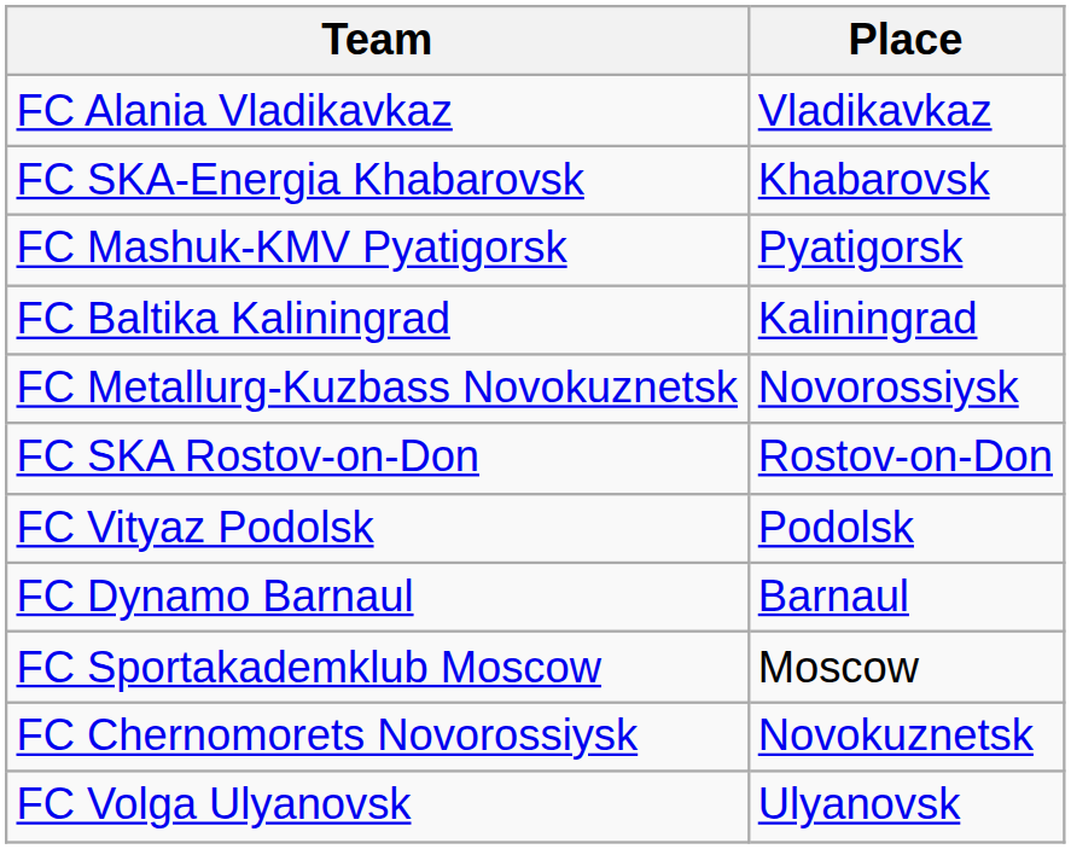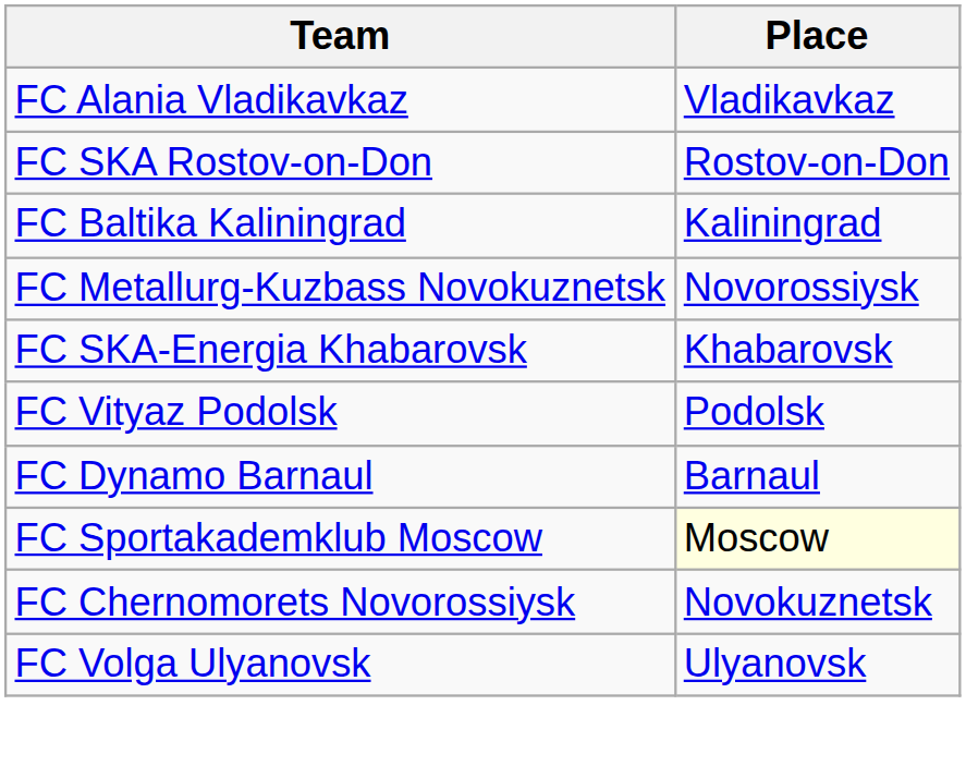 <table class="wikitable">
 <tr>
 <th>Team</th>
 <th>Place</th>
 </tr>
 <tr>
 <td><a href='#'>FC Alania Vladikavkaz</a></td>
 <td><a href='#'>Vladikavkaz</a></td>
 </tr>
 <tr>
-<td><a href='#'>FC SKA-Energia Khabarovsk</a></td>
-<td><a href='#'>Khabarovsk</a></td>
-</tr>
-<tr>
-<td><a href='#'>FC Mashuk-KMV Pyatigorsk</a></td>
-<td><a href='#'>Pyatigorsk</a></td>
+<td><a href='#'>FC SKA Rostov-on-Don</a></td>
+<td><a href='#'>Rostov-on-Don</a></td>
 </tr>
 <tr>
 <td><a href='#'>FC Baltika Kaliningrad</a></td>
 <td><a href='#'>Kaliningrad</a></td>
 </tr>
 <tr>
 <td><a href='#'>FC Metallurg-Kuzbass Novokuznetsk</a></td>
 <td><a href='#'>Novorossiysk</a></td>
 </tr>
 <tr>
-<td><a href='#'>FC SKA Rostov-on-Don</a></td>
-<td><a href='#'>Rostov-on-Don</a></td>
+<td><a href='#'>FC SKA-Energia Khabarovsk</a></td>
+<td><a href='#'>Khabarovsk</a></td>
 </tr>
 <tr>
 <td><a href='#'>FC Vityaz Podolsk</a></td>
 <td><a href='#'>Podolsk</a></td>
 </tr>
 <tr>
 <td><a href='#'>FC Dynamo Barnaul</a></td>
 <td><a href='#'>Barnaul</a></td>
 </tr>
 <tr>
 <td><a href='#'>FC Sportakademklub Moscow</a></td>
-<td>Moscow</td>
+<td style="background: lightyellow;">Moscow</td>
 </tr>
 <tr>
 <td><a href='#'>FC Chernomorets Novorossiysk</a></td>
 <td><a href='#'>Novokuznetsk</a></td>
 </tr>
 <tr>
 <td><a href='#'>FC Volga Ulyanovsk</a></td>
 <td><a href='#'>Ulyanovsk</a></td>
 </tr>
 </table>
